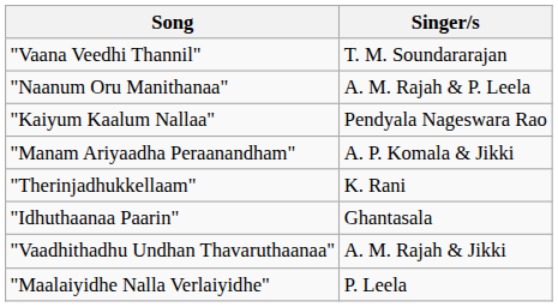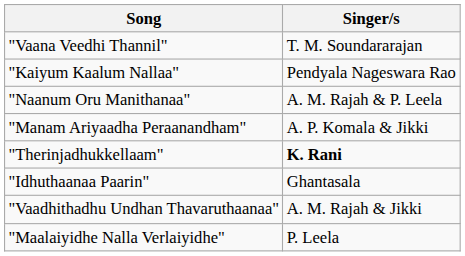 <table class="wikitable" style="font-size:95%;">
 <tr>
 <th>Song</th>
 <th>Singer/s</th>
 </tr>
 <tr>
 <td>"Vaana Veedhi Thannil"</td>
 <td>T. M. Soundararajan</td>
 </tr>
 <tr>
+<td>"Kaiyum Kaalum Nallaa"</td>
+<td>Pendyala Nageswara Rao</td>
+</tr>
+<tr>
 <td>"Naanum Oru Manithanaa"</td>
 <td>A. M. Rajah & P. Leela</td>
-</tr>
-<tr>
-<td>"Kaiyum Kaalum Nallaa"</td>
-<td>Pendyala Nageswara Rao</td>
 </tr>
 <tr>
 <td>"Manam Ariyaadha Peraanandham"</td>
 <td>A. P. Komala & Jikki</td>
 </tr>
 <tr>
 <td>"Therinjadhukkellaam"</td>
-<td>K. Rani</td>
+<td><strong>K. Rani</strong></td>
 </tr>
 <tr>
 <td>"Idhuthaanaa Paarin"</td>
 <td>Ghantasala</td>
 </tr>
 <tr>
 <td>"Vaadhithadhu Undhan Thavaruthaanaa"</td>
 <td>A. M. Rajah & Jikki</td>
 </tr>
 <tr>
 <td>"Maalaiyidhe Nalla Verlaiyidhe"</td>
 <td>P. Leela</td>
 </tr>
 </table>
